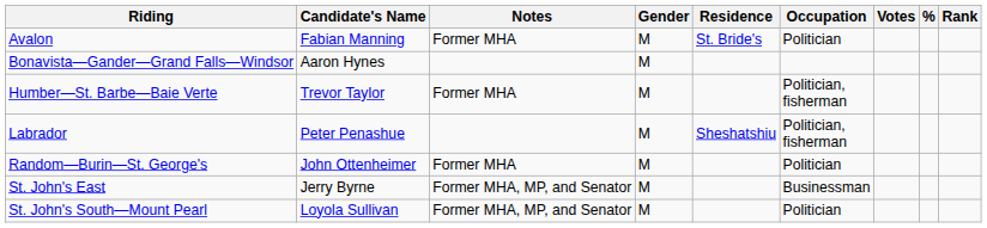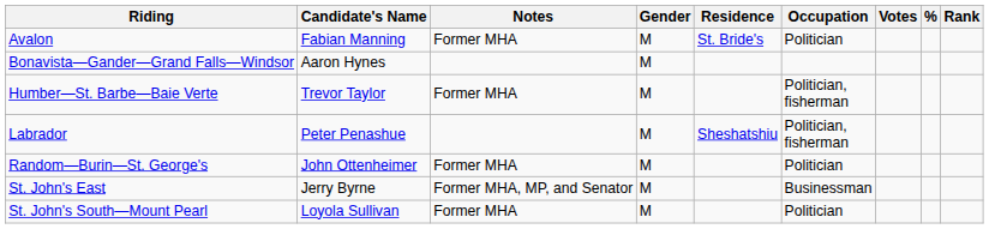 <table class="wikitable sortable">
 <tr>
 <th>Riding<br></th>
 <th>Candidate's Name</th>
 <th>Notes</th>
 <th>Gender</th>
 <th>Residence</th>
 <th>Occupation</th>
 <th>Votes</th>
 <th>%</th>
 <th>Rank</th>
 </tr>
 <tr>
 <td><a href='#'>Avalon</a></td>
 <td><a href='#'>Fabian Manning</a></td>
 <td>Former MHA</td>
 <td>M</td>
 <td><a href='#'>St. Bride's</a></td>
 <td>Politician</td>
 <td></td>
 <td></td>
 <td></td>
 </tr>
 <tr>
 <td><a href='#'>Bonavista—Gander—Grand Falls—Windsor</a></td>
 <td>Aaron Hynes</td>
 <td></td>
 <td>M</td>
 <td></td>
 <td></td>
 <td></td>
 <td></td>
 <td></td>
 </tr>
 <tr>
 <td><a href='#'>Humber—St. Barbe—Baie Verte</a></td>
 <td><a href='#'>Trevor Taylor</a></td>
 <td>Former MHA</td>
 <td>M</td>
 <td></td>
 <td>Politician,<br> fisherman</td>
 <td></td>
 <td></td>
 <td></td>
 </tr>
 <tr>
 <td><a href='#'>Labrador</a></td>
 <td><a href='#'>Peter Penashue</a></td>
 <td></td>
 <td>M</td>
 <td><a href='#'>Sheshatshiu</a></td>
 <td>Politician,<br> fisherman</td>
 <td></td>
 <td></td>
 <td></td>
 </tr>
 <tr>
 <td><a href='#'>Random—Burin—St. George's</a></td>
 <td><a href='#'>John Ottenheimer</a></td>
 <td>Former MHA</td>
 <td>M</td>
 <td></td>
 <td>Politician</td>
 <td></td>
 <td></td>
 <td></td>
 </tr>
 <tr>
 <td><a href='#'>St. John's East</a></td>
 <td>Jerry Byrne</td>
 <td>Former MHA, MP, and Senator</td>
 <td>M</td>
 <td></td>
 <td>Businessman</td>
 <td></td>
 <td></td>
 <td></td>
 </tr>
 <tr>
 <td><a href='#'>St. John's South—Mount Pearl</a></td>
 <td><a href='#'>Loyola Sullivan</a></td>
-<td>Former MHA, MP, and Senator</td>
+<td>Former MHA</td>
 <td>M</td>
 <td></td>
 <td>Politician</td>
 <td></td>
 <td></td>
 <td></td>
 </tr>
 </table>
